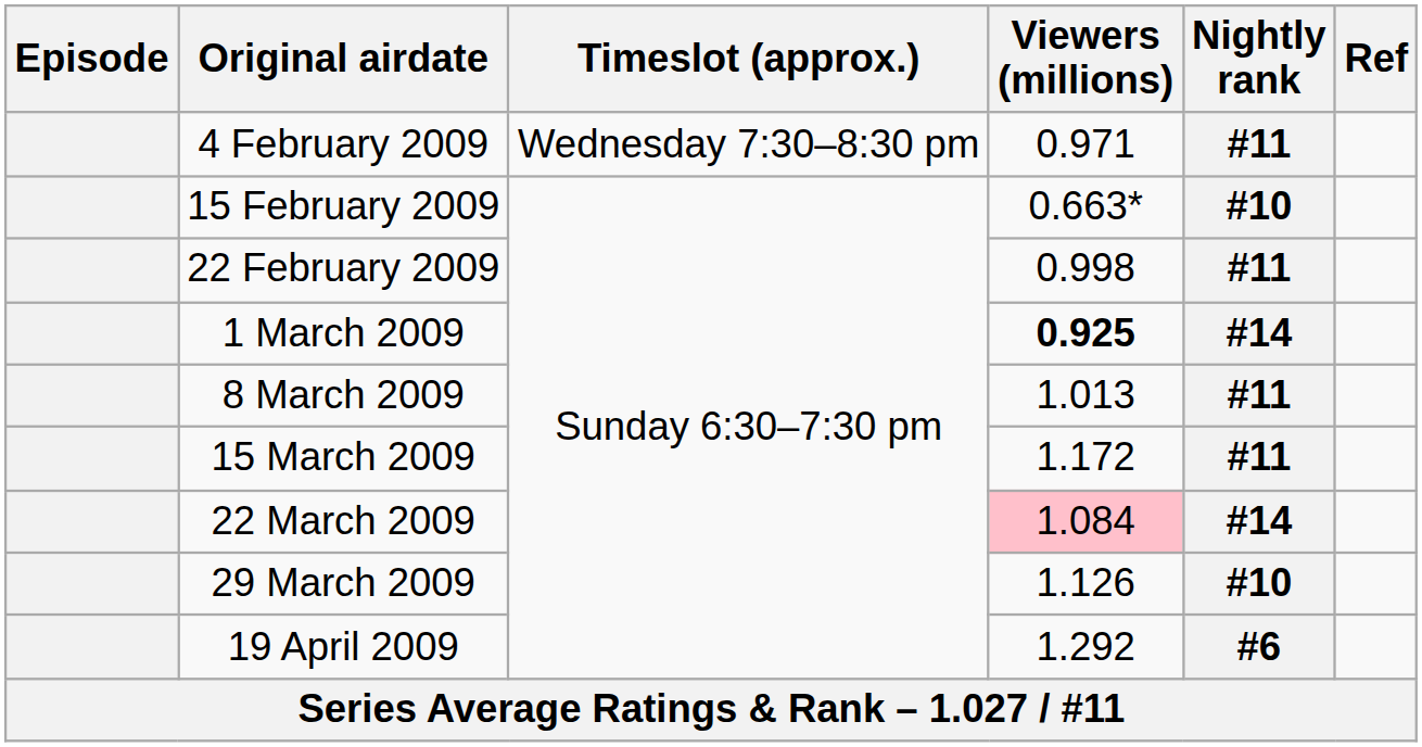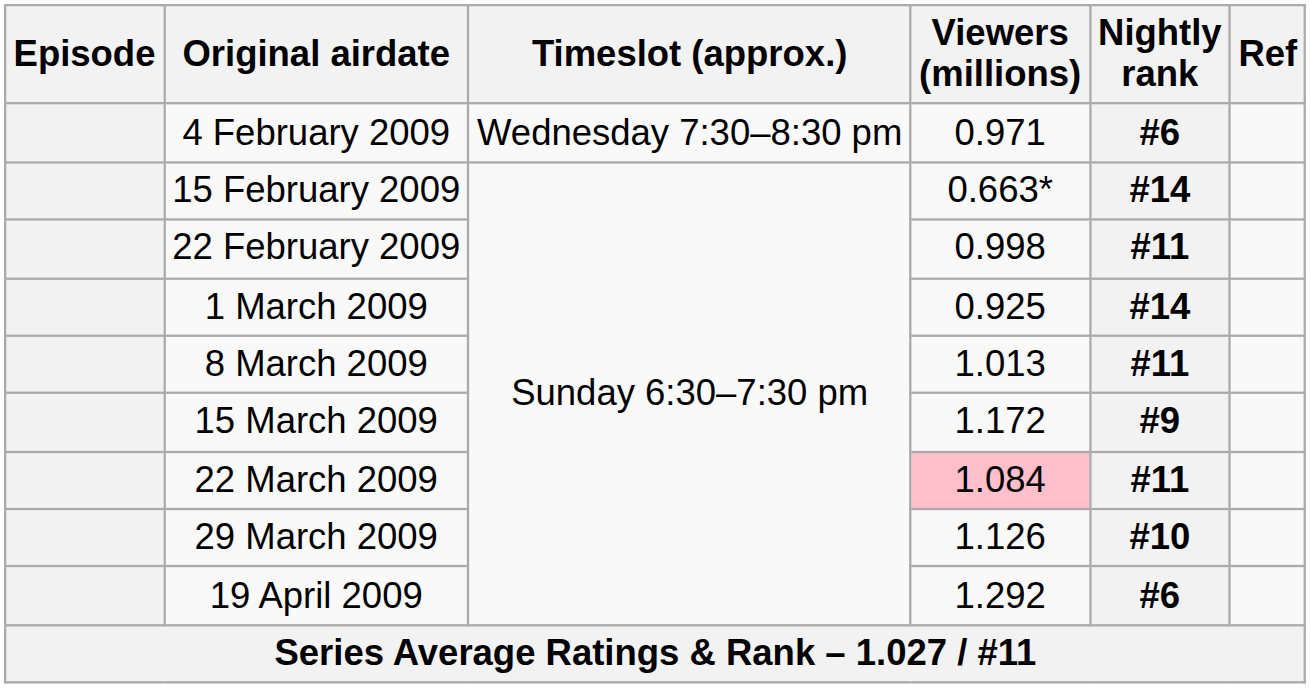 <table class="wikitable plainrowheaders" style="text-align:center;">
 <tr>
 <th scope="col">Episode</th>
 <th scope="col">Original airdate</th>
 <th scope="col">Timeslot (approx.)</th>
 <th scope="col">Viewers<br>(millions)</th>
 <th scope="col">Nightly<br>rank</th>
 <th scope="col">Ref</th>
 </tr>
 <tr>
 <th scope="row"></th>
 <td>4 February 2009</td>
 <td align=centre>Wednesday 7:30–8:30 pm</td>
 <td>0.971</td>
-<th>#11</th>
+<th>#6</th>
 <td></td>
 </tr>
 <tr>
 <th scope="row"></th>
 <td>15 February 2009</td>
 <td rowspan=8 align=centre>Sunday 6:30–7:30 pm</td>
 <td>0.663*</td>
-<th>#10</th>
+<th>#14</th>
 <td></td>
 </tr>
 <tr>
 <th scope="row"></th>
 <td>22 February 2009</td>
 <td>0.998</td>
 <th>#11</th>
 <td></td>
 </tr>
 <tr>
 <th scope="row"></th>
 <td>1 March 2009</td>
-<td><strong>0.925</strong></td>
+<td>0.925</td>
 <th>#14</th>
 <td></td>
 </tr>
 <tr>
 <th scope="row"></th>
 <td>8 March 2009</td>
 <td>1.013</td>
 <th>#11</th>
 <td></td>
 </tr>
 <tr>
 <th scope="row"></th>
 <td>15 March 2009</td>
 <td>1.172</td>
-<th>#11</th>
+<th>#9</th>
 <td></td>
 </tr>
 <tr>
 <th scope="row"></th>
 <td>22 March 2009</td>
 <td style="background: pink;">1.084</td>
-<th>#14</th>
+<th>#11</th>
 <td></td>
 </tr>
 <tr>
 <th scope="row"></th>
 <td>29 March 2009</td>
 <td>1.126</td>
 <th>#10</th>
 <td></td>
 </tr>
 <tr>
 <th scope="row"></th>
 <td>19 April 2009</td>
 <td>1.292</td>
 <th>#6</th>
 <td></td>
 </tr>
 <tr>
 <th colspan="6">Series Average Ratings & Rank – 1.027 / #11</th>
 </tr>
 </table>
